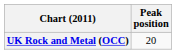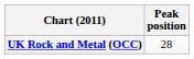 <table class="wikitable plainrowheaders" style="text-align:center">
 <tr>
 <th>Chart (2011)</th>
 <th>Peak<br>position</th>
 </tr>
 <tr>
 <th scope="row"><a href='#'>UK Rock and Metal</a> (<a href='#'>OCC</a>)</th>
-<td>20</td>
+<td>28</td>
 </tr>
 </table>
